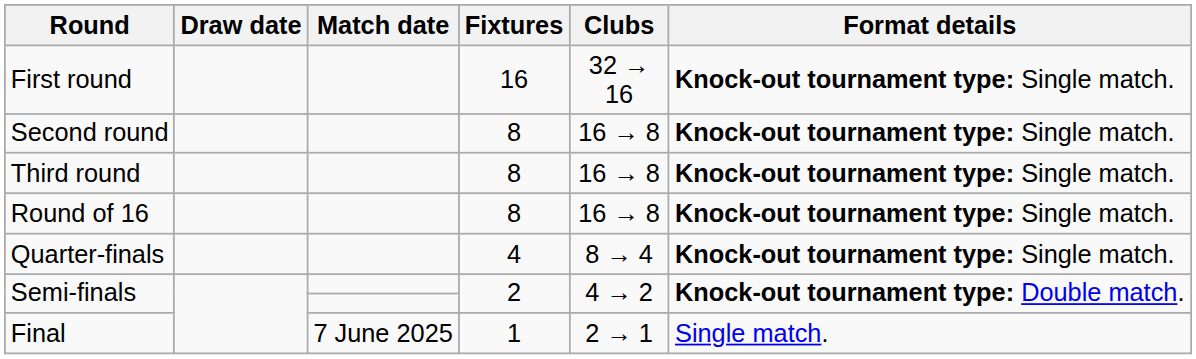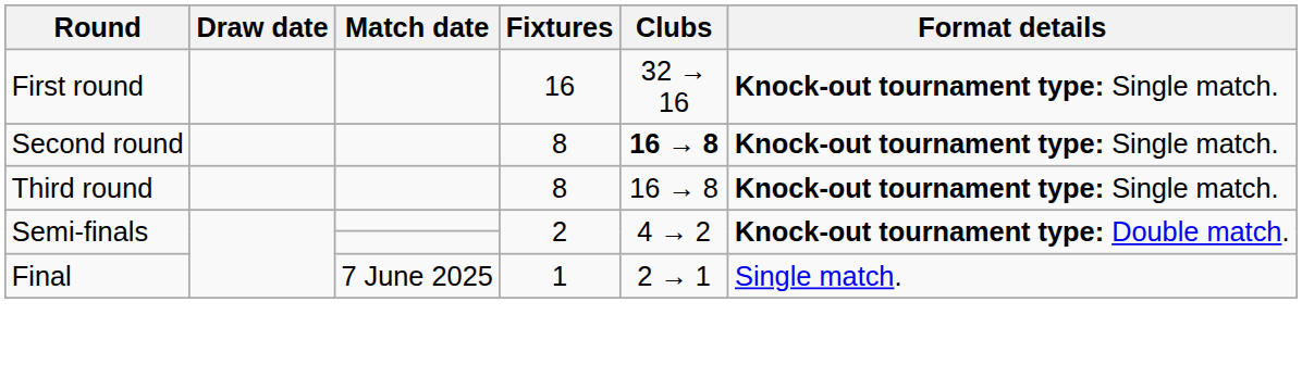 <table class="wikitable" style="font-size:90%">
 <tr>
 <th>Round</th>
 <th>Draw date</th>
 <th>Match date</th>
 <th>Fixtures</th>
 <th width=50>Clubs</th>
 <th>Format details</th>
 </tr>
 <tr>
 <td>First round</td>
 <td style="text-align:left;"></td>
 <td style="text-align:left;"></td>
 <td style="text-align:center;">16</td>
 <td style="text-align:center;">32 → 16</td>
 <td><strong>Knock-out tournament type:</strong> Single match.</td>
 </tr>
 <tr>
 <td>Second round</td>
 <td style="text-align:left;"></td>
 <td style="text-align:left;"></td>
 <td style="text-align:center;">8</td>
-<td style="text-align:center;">16 → 8</td>
+<td style="text-align:center;"><strong>16 → 8</strong></td>
 <td><strong>Knock-out tournament type:</strong> Single match.</td>
 </tr>
 <tr>
 <td>Third round</td>
 <td style="text-align:left;"></td>
 <td style="text-align:left;"></td>
 <td style="text-align:center;">8</td>
 <td style="text-align:center;">16 → 8</td>
-<td><strong>Knock-out tournament type:</strong> Single match.</td>
-</tr>
-<tr>
-<td>Round of 16</td>
-<td style="text-align:left;"></td>
-<td style="text-align:left;"></td>
-<td style="text-align:center;">8</td>
-<td style="text-align:center;">16 → 8</td>
-<td><strong>Knock-out tournament type:</strong> Single match.</td>
-</tr>
-<tr>
-<td>Quarter-finals</td>
-<td style="text-align:left;"></td>
-<td style="text-align:left;"></td>
-<td style="text-align:center;">4</td>
-<td style="text-align:center;">8 → 4</td>
 <td><strong>Knock-out tournament type:</strong> Single match.</td>
 </tr>
 <tr>
 <td rowspan=2>Semi-finals</td>
 <td rowspan=3 style="text-align:left;"></td>
 <td style="text-align:left;"></td>
 <td rowspan=2 style="text-align:center;">2</td>
 <td rowspan=2 style="text-align:center;">4 → 2</td>
 <td rowspan=2><strong>Knock-out tournament type:</strong> <a href='#'>Double match</a>.</td>
 </tr>
 <tr>
 <td style="text-align:left;"></td>
 </tr>
 <tr>
 <td>Final</td>
 <td style="text-align:left;">7 June 2025</td>
 <td style="text-align:center;">1</td>
 <td style="text-align:center;">2 → 1</td>
 <td><a href='#'>Single match</a>.</td>
 </tr>
 </table>
